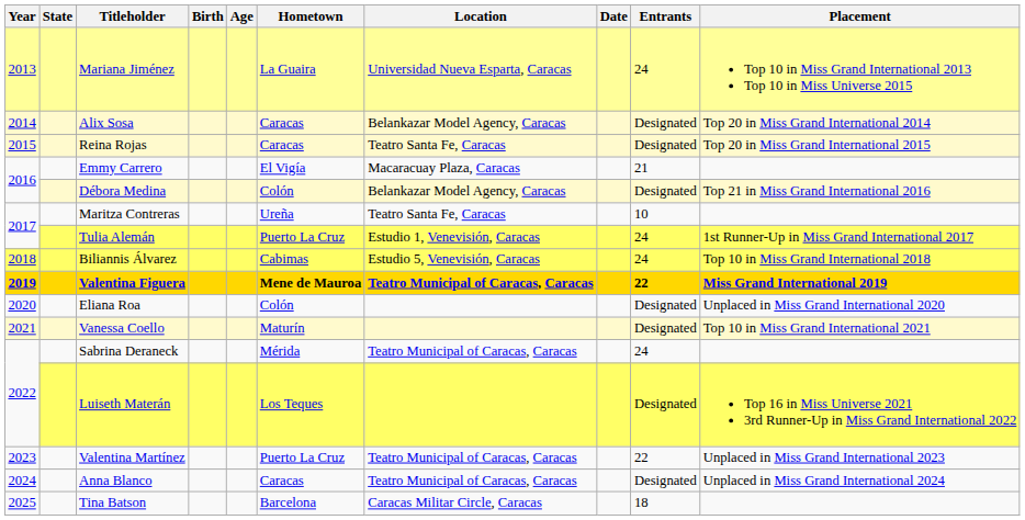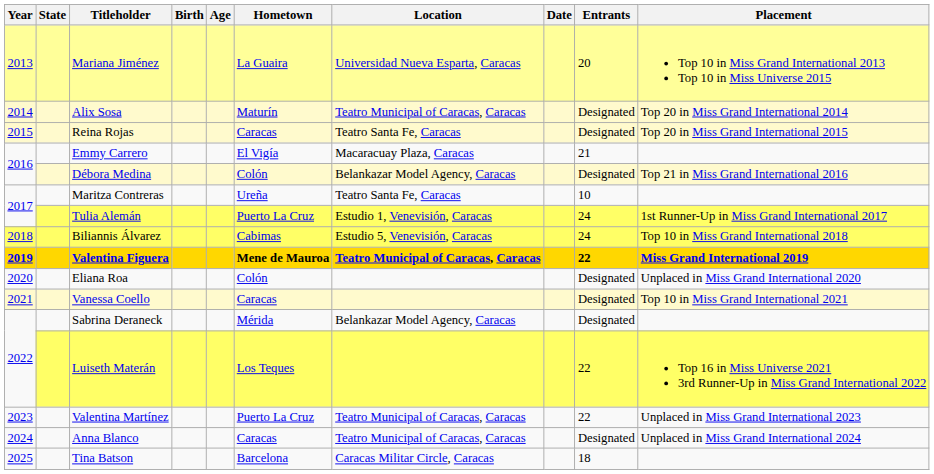 <table class="wikitable sortable" style="font-size: 85%;">
 <tr>
 <th>Year</th>
 <th>State</th>
 <th>Titleholder</th>
 <th>Birth</th>
 <th>Age</th>
 <th>Hometown</th>
 <th>Location</th>
 <th>Date</th>
 <th>Entrants</th>
 <th>Placement</th>
 </tr>
 <tr style="background-color:#FFFF99;">
 <td><a href='#'>2013</a></td>
 <td></td>
 <td><a href='#'>Mariana Jiménez</a></td>
 <td></td>
 <td></td>
 <td><a href='#'>La Guaira</a></td>
 <td><a href='#'>Universidad Nueva Esparta</a>, <a href='#'>Caracas</a></td>
 <td></td>
-<td>24</td>
+<td>20</td>
 <td><br><ul><li>Top 10 in <a href='#'>Miss Grand International 2013</a></li><li>Top 10 in <a href='#'>Miss Universe 2015</a></li></ul></td>
 </tr>
 <tr style="background-color:#FFFACD;">
 <td><a href='#'>2014</a></td>
 <td></td>
 <td><a href='#'>Alix Sosa</a></td>
 <td></td>
 <td></td>
-<td><a href='#'>Caracas</a></td>
-<td>Belankazar Model Agency, <a href='#'>Caracas</a></td>
+<td><a href='#'>Maturín</a></td>
+<td><a href='#'>Teatro Municipal of Caracas</a>, <a href='#'>Caracas</a></td>
 <td></td>
 <td>Designated</td>
 <td>Top 20 in <a href='#'>Miss Grand International 2014</a></td>
 </tr>
 <tr style="background-color:#FFFACD;">
 <td><a href='#'>2015</a></td>
 <td></td>
 <td>Reina Rojas</td>
 <td></td>
 <td></td>
 <td><a href='#'>Caracas</a></td>
 <td>Teatro Santa Fe, <a href='#'>Caracas</a></td>
 <td></td>
 <td>Designated</td>
 <td>Top 20 in <a href='#'>Miss Grand International 2015</a></td>
 </tr>
 <tr>
 <td rowspan="2"><a href='#'>2016</a></td>
 <td></td>
 <td><a href='#'>Emmy Carrero</a></td>
 <td></td>
 <td></td>
 <td><a href='#'>El Vigía</a></td>
 <td>Macaracuay Plaza, <a href='#'>Caracas</a></td>
 <td></td>
 <td>21</td>
 <td></td>
 </tr>
 <tr style="background-color:#FFFACD;">
 <td></td>
 <td><a href='#'>Débora Medina</a></td>
 <td></td>
 <td></td>
 <td><a href='#'>Colón</a></td>
 <td>Belankazar Model Agency, <a href='#'>Caracas</a></td>
 <td></td>
 <td>Designated</td>
 <td>Top 21 in <a href='#'>Miss Grand International 2016</a></td>
 </tr>
 <tr>
 <td rowspan="2"><a href='#'>2017</a></td>
 <td></td>
 <td>Maritza Contreras</td>
 <td></td>
 <td></td>
 <td><a href='#'>Ureña</a></td>
 <td>Teatro Santa Fe, <a href='#'>Caracas</a></td>
 <td></td>
 <td>10</td>
 <td></td>
 </tr>
 <tr style="background-color:#FFFF66;">
 <td></td>
 <td><a href='#'>Tulia Alemán</a></td>
 <td></td>
 <td></td>
 <td><a href='#'>Puerto La Cruz</a></td>
 <td>Estudio 1, <a href='#'>Venevisión</a>, <a href='#'>Caracas</a></td>
 <td></td>
 <td>24</td>
 <td>1st Runner-Up in <a href='#'>Miss Grand International 2017</a></td>
 </tr>
 <tr style="background-color:#FFFF66;">
 <td><a href='#'>2018</a></td>
 <td></td>
 <td>Biliannis Álvarez</td>
 <td></td>
 <td></td>
 <td><a href='#'>Cabimas</a></td>
 <td>Estudio 5, <a href='#'>Venevisión</a>, <a href='#'>Caracas</a></td>
 <td></td>
 <td>24</td>
 <td>Top 10 in <a href='#'>Miss Grand International 2018</a></td>
 </tr>
 <tr style="background-color:gold; font-weight: bold ">
 <td><a href='#'>2019</a></td>
 <td></td>
 <td><a href='#'>Valentina Figuera</a></td>
 <td></td>
 <td></td>
 <td>Mene de Mauroa</td>
 <td><a href='#'>Teatro Municipal of Caracas</a>, <a href='#'>Caracas</a></td>
 <td></td>
 <td>22</td>
 <td><a href='#'>Miss Grand International 2019</a></td>
 </tr>
 <tr>
 <td><a href='#'>2020</a></td>
 <td></td>
 <td>Eliana Roa</td>
 <td></td>
 <td></td>
 <td><a href='#'>Colón</a></td>
 <td></td>
 <td></td>
 <td>Designated</td>
 <td>Unplaced in <a href='#'>Miss Grand International 2020</a></td>
 </tr>
 <tr style="background-color:#FFFACD;">
 <td><a href='#'>2021</a></td>
 <td></td>
 <td><a href='#'>Vanessa Coello</a></td>
 <td></td>
 <td></td>
-<td><a href='#'>Maturín</a></td>
+<td><a href='#'>Caracas</a></td>
 <td></td>
 <td></td>
 <td>Designated</td>
 <td>Top 10 in <a href='#'>Miss Grand International 2021</a></td>
 </tr>
 <tr>
 <td rowspan="2"><a href='#'>2022</a></td>
 <td></td>
 <td>Sabrina Deraneck</td>
 <td></td>
 <td></td>
 <td><a href='#'>Mérida</a></td>
-<td><a href='#'>Teatro Municipal of Caracas</a>, <a href='#'>Caracas</a></td>
+<td>Belankazar Model Agency, <a href='#'>Caracas</a></td>
 <td></td>
-<td>24</td>
+<td>Designated</td>
 <td></td>
 </tr>
 <tr style="background-color:#FFFF66;">
 <td></td>
 <td><a href='#'>Luiseth Materán</a></td>
 <td></td>
 <td></td>
 <td><a href='#'>Los Teques</a></td>
 <td></td>
 <td></td>
-<td>Designated</td>
+<td>22</td>
 <td><br><ul><li>Top 16 in <a href='#'>Miss Universe 2021</a></li><li>3rd Runner-Up in <a href='#'>Miss Grand International 2022</a></li></ul></td>
 </tr>
 <tr>
 <td><a href='#'>2023</a></td>
 <td></td>
 <td><a href='#'>Valentina Martínez</a></td>
 <td></td>
 <td></td>
 <td><a href='#'>Puerto La Cruz</a></td>
 <td><a href='#'>Teatro Municipal of Caracas</a>, <a href='#'>Caracas</a></td>
 <td></td>
 <td>22</td>
 <td>Unplaced in <a href='#'>Miss Grand International 2023</a></td>
 </tr>
 <tr>
 <td><a href='#'>2024</a></td>
 <td></td>
 <td><a href='#'>Anna Blanco</a></td>
 <td></td>
 <td></td>
 <td><a href='#'>Caracas</a></td>
 <td><a href='#'>Teatro Municipal of Caracas</a>, <a href='#'>Caracas</a></td>
 <td></td>
 <td>Designated</td>
 <td>Unplaced in <a href='#'>Miss Grand International 2024</a></td>
 </tr>
 <tr>
 <td><a href='#'>2025</a></td>
 <td></td>
 <td><a href='#'>Tina Batson</a></td>
 <td></td>
 <td></td>
 <td><a href='#'>Barcelona</a></td>
 <td><a href='#'>Caracas Militar Circle</a>, <a href='#'>Caracas</a></td>
 <td></td>
 <td>18</td>
 <td></td>
 </tr>
 </table>
